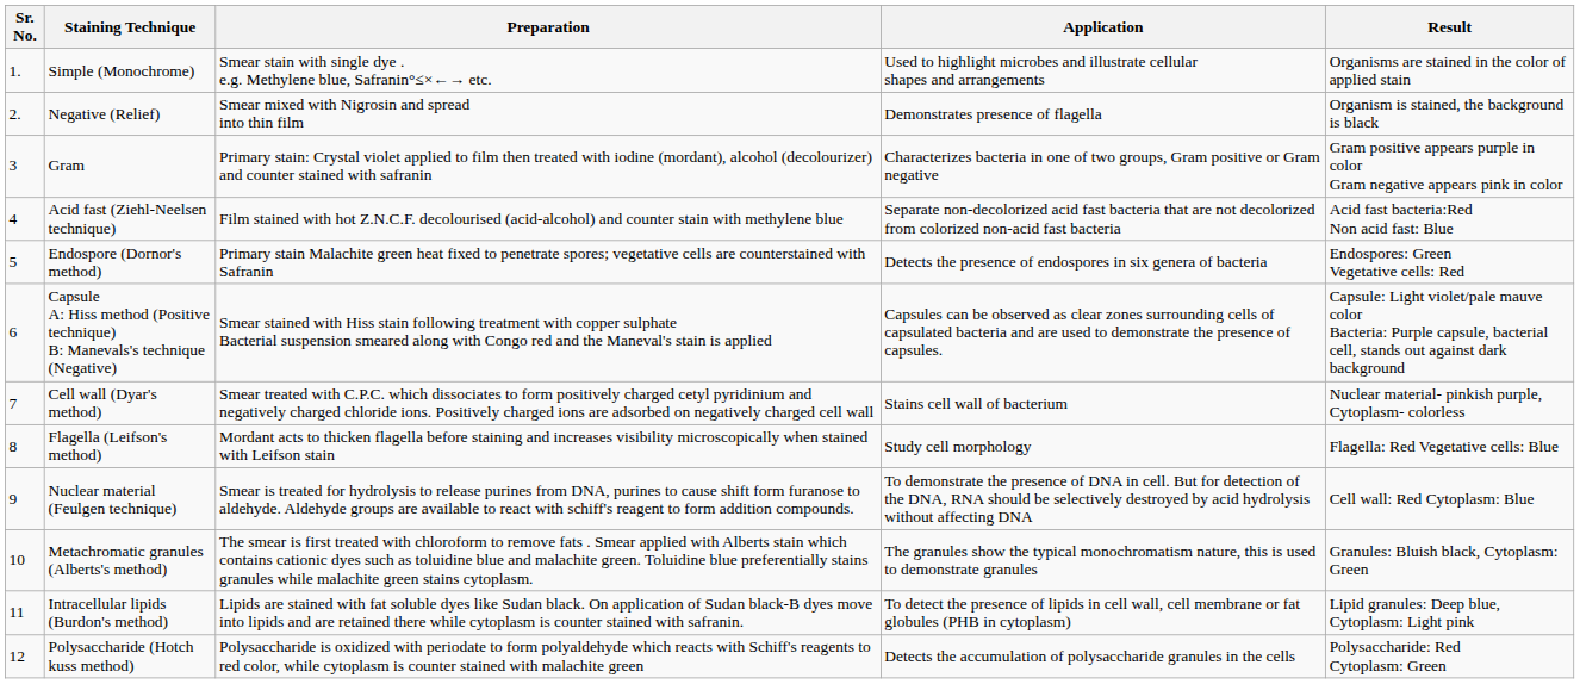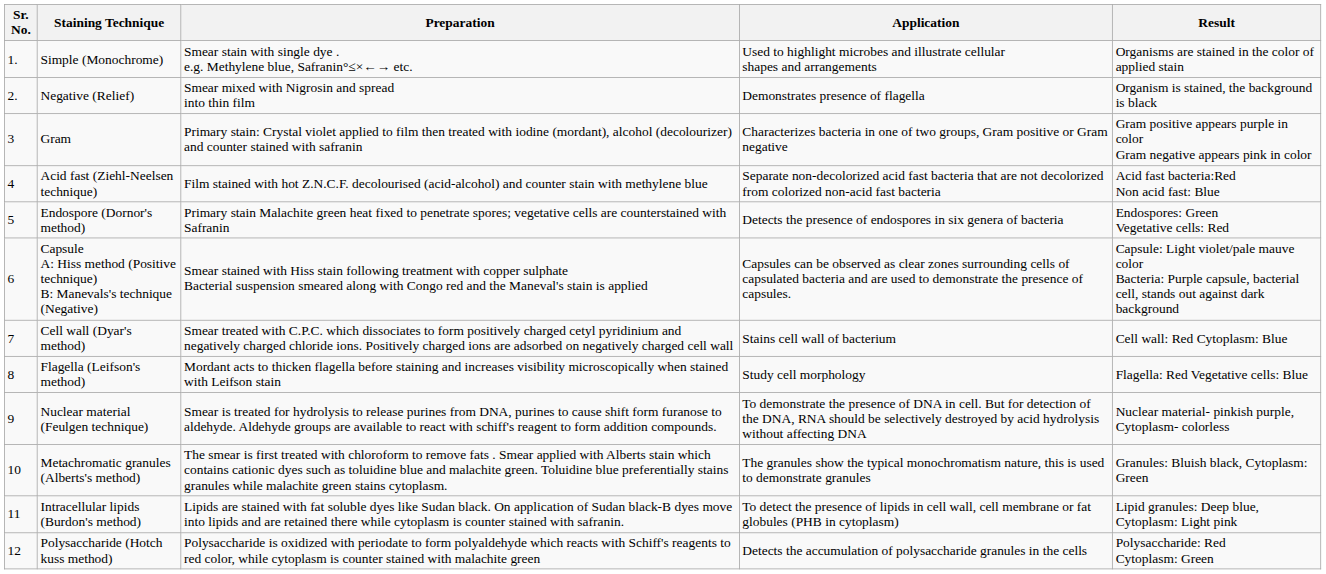 <table class="wikitable">
 <tr>
 <th>Sr. No.</th>
 <th>Staining Technique</th>
 <th>Preparation</th>
 <th>Application</th>
 <th>Result</th>
 </tr>
 <tr>
 <td>1.</td>
 <td>Simple (Monochrome)</td>
 <td>Smear stain with single dye .<br>e.g. Methylene blue, Safranin°≤×←→ etc.</td>
 <td>Used to highlight microbes and illustrate cellular<br>shapes and arrangements</td>
 <td>Organisms are stained in the color of applied stain</td>
 </tr>
 <tr>
 <td>2.</td>
 <td>Negative (Relief)</td>
 <td>Smear mixed with Nigrosin and spread<br>into thin film</td>
 <td>Demonstrates presence of flagella</td>
 <td>Organism is stained, the background is black</td>
 </tr>
 <tr>
 <td>3</td>
 <td>Gram</td>
 <td>Primary stain: Crystal violet applied to film then treated with iodine (mordant), alcohol (decolourizer) and counter stained with safranin</td>
 <td>Characterizes bacteria in one of two groups, Gram positive or Gram negative</td>
 <td>Gram positive appears purple in color<br>Gram negative appears pink in color</td>
 </tr>
 <tr>
 <td>4</td>
 <td>Acid fast (Ziehl-Neelsen technique)</td>
 <td>Film stained with hot Z.N.C.F. decolourised (acid-alcohol) and counter stain with methylene blue</td>
 <td>Separate non-decolorized acid fast bacteria that are not decolorized from colorized non-acid fast bacteria</td>
 <td>Acid fast bacteria:Red<br>Non acid fast: Blue</td>
 </tr>
 <tr>
 <td>5</td>
 <td>Endospore (Dornor's method)</td>
 <td>Primary stain Malachite green heat fixed to penetrate spores; vegetative cells are counterstained with Safranin</td>
 <td>Detects the presence of endospores in six genera of bacteria</td>
 <td>Endospores: Green<br>Vegetative cells: Red</td>
 </tr>
 <tr>
 <td>6</td>
 <td>Capsule<br>A: Hiss method (Positive technique)<br>B: Manevals's technique (Negative)</td>
 <td>Smear stained with Hiss stain following treatment with copper sulphate<br>Bacterial suspension smeared along with Congo red and the Maneval's stain is applied</td>
 <td>Capsules can be observed as clear zones surrounding cells of capsulated bacteria and are used to demonstrate the presence of capsules.</td>
 <td>Capsule: Light violet/pale mauve color<br>Bacteria: Purple capsule, bacterial cell, stands out against dark background</td>
 </tr>
 <tr>
 <td>7</td>
 <td>Cell wall (Dyar's method)</td>
 <td>Smear treated with C.P.C. which dissociates to form positively charged cetyl pyridinium and negatively charged chloride ions. Positively charged ions are adsorbed on negatively charged cell wall</td>
 <td>Stains cell wall of bacterium</td>
-<td>Nuclear material- pinkish purple,<br>Cytoplasm- colorless</td>
+<td>Cell wall: Red Cytoplasm: Blue</td>
 </tr>
 <tr>
 <td>8</td>
 <td>Flagella (Leifson's method)</td>
 <td>Mordant acts to thicken flagella before staining and increases visibility microscopically when stained with Leifson stain</td>
 <td>Study cell morphology</td>
 <td>Flagella: Red Vegetative cells: Blue</td>
 </tr>
 <tr>
 <td>9</td>
 <td>Nuclear material (Feulgen technique)</td>
 <td>Smear is treated for hydrolysis to release purines from DNA, purines to cause shift form furanose to aldehyde. Aldehyde groups are available to react with schiff's reagent to form addition compounds.</td>
 <td>To demonstrate the presence of DNA in cell. But for detection of the DNA, RNA should be selectively destroyed by acid hydrolysis without affecting DNA</td>
-<td>Cell wall: Red Cytoplasm: Blue</td>
+<td>Nuclear material- pinkish purple,<br>Cytoplasm- colorless</td>
 </tr>
 <tr>
 <td>10</td>
 <td>Metachromatic granules (Alberts's method)</td>
 <td>The smear is first treated with chloroform to remove fats . Smear applied with Alberts stain which contains cationic dyes such as toluidine blue and malachite green. Toluidine blue preferentially stains granules while malachite green stains cytoplasm.</td>
 <td>The granules show the typical monochromatism nature, this is used to demonstrate granules</td>
 <td>Granules: Bluish black, Cytoplasm: Green</td>
 </tr>
 <tr>
 <td>11</td>
 <td>Intracellular lipids (Burdon's method)</td>
 <td>Lipids are stained with fat soluble dyes like Sudan black. On application of Sudan black-B dyes move into lipids and are retained there while cytoplasm is counter stained with safranin.</td>
 <td>To detect the presence of lipids in cell wall, cell membrane or fat globules (PHB in cytoplasm)</td>
 <td>Lipid granules: Deep blue,<br>Cytoplasm: Light pink</td>
 </tr>
 <tr>
 <td>12</td>
 <td>Polysaccharide (Hotch kuss method)</td>
 <td>Polysaccharide is oxidized with periodate to form polyaldehyde which reacts with Schiff's reagents to red color, while cytoplasm is counter stained with malachite green</td>
 <td>Detects the accumulation of polysaccharide granules in the cells</td>
 <td>Polysaccharide: Red<br>Cytoplasm: Green</td>
 </tr>
 </table>
